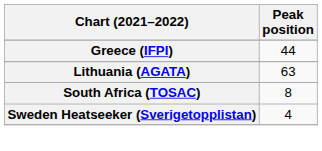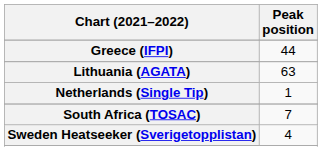 <table class="wikitable sortable plainrowheaders" style="text-align:center">
 <tr>
 <th scope="col">Chart (2021–2022)</th>
 <th scope="col">Peak<br>position</th>
 </tr>
 <tr>
 </tr>
 <tr>
 </tr>
 <tr>
 </tr>
 <tr>
 <th scope="row">Greece (<a href='#'>IFPI</a>)</th>
 <td>44</td>
 </tr>
 <tr>
 </tr>
 <tr>
 <th scope="row">Lithuania (<a href='#'>AGATA</a>)</th>
 <td>63</td>
 </tr>
 <tr>
+<th scope="row">Netherlands (<a href='#'>Single Tip</a>)</th>
+<td>1</td>
+</tr>
+<tr>
 </tr>
 <tr>
 </tr>
 <tr>
 <th scope="row">South Africa (<a href='#'>TOSAC</a>)</th>
-<td>8</td>
+<td>7</td>
 </tr>
 <tr>
 <th scope="row">Sweden Heatseeker (<a href='#'>Sverigetopplistan</a>)</th>
 <td>4</td>
 </tr>
 <tr>
 </tr>
 <tr>
 </tr>
 <tr>
 </tr>
 <tr>
 </tr>
 <tr>
 </tr>
 <tr>
 </tr>
 </table>
